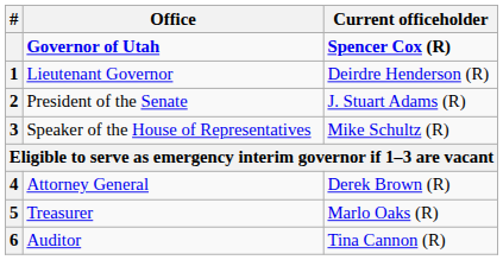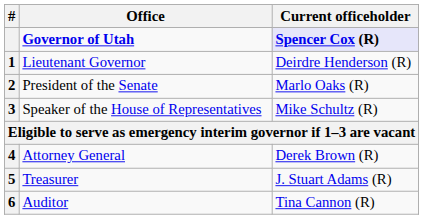 <table class=wikitable>
 <tr>
 <th>#</th>
 <th>Office</th>
 <th>Current officeholder</th>
 </tr>
 <tr>
 <th></th>
 <td><strong><a href='#'>Governor of Utah</a></strong></td>
-<td><strong><a href='#'>Spencer Cox</a> (R)</strong></td>
+<td style="background: lavender;"><strong><a href='#'>Spencer Cox</a> (R)</strong></td>
 </tr>
 <tr>
 <th>1</th>
 <td><a href='#'>Lieutenant Governor</a></td>
 <td><a href='#'>Deirdre Henderson</a> (R)</td>
 </tr>
 <tr>
 <th>2</th>
 <td>President of the <a href='#'>Senate</a></td>
-<td><a href='#'>J. Stuart Adams</a> (R)</td>
+<td><a href='#'>Marlo Oaks</a> (R)</td>
 </tr>
 <tr>
 <th>3</th>
 <td>Speaker of the <a href='#'>House of Representatives</a></td>
 <td><a href='#'>Mike Schultz</a> (R)</td>
 </tr>
 <tr>
 <th colspan=3>Eligible to serve as emergency interim governor if 1–3 are vacant</th>
 </tr>
 <tr>
 <th>4</th>
 <td><a href='#'>Attorney General</a></td>
 <td><a href='#'>Derek Brown</a> (R)</td>
 </tr>
 <tr>
 <th>5</th>
 <td><a href='#'>Treasurer</a></td>
-<td><a href='#'>Marlo Oaks</a> (R)</td>
+<td><a href='#'>J. Stuart Adams</a> (R)</td>
 </tr>
 <tr>
 <th>6</th>
 <td><a href='#'>Auditor</a></td>
 <td><a href='#'>Tina Cannon</a> (R)</td>
 </tr>
 </table>
